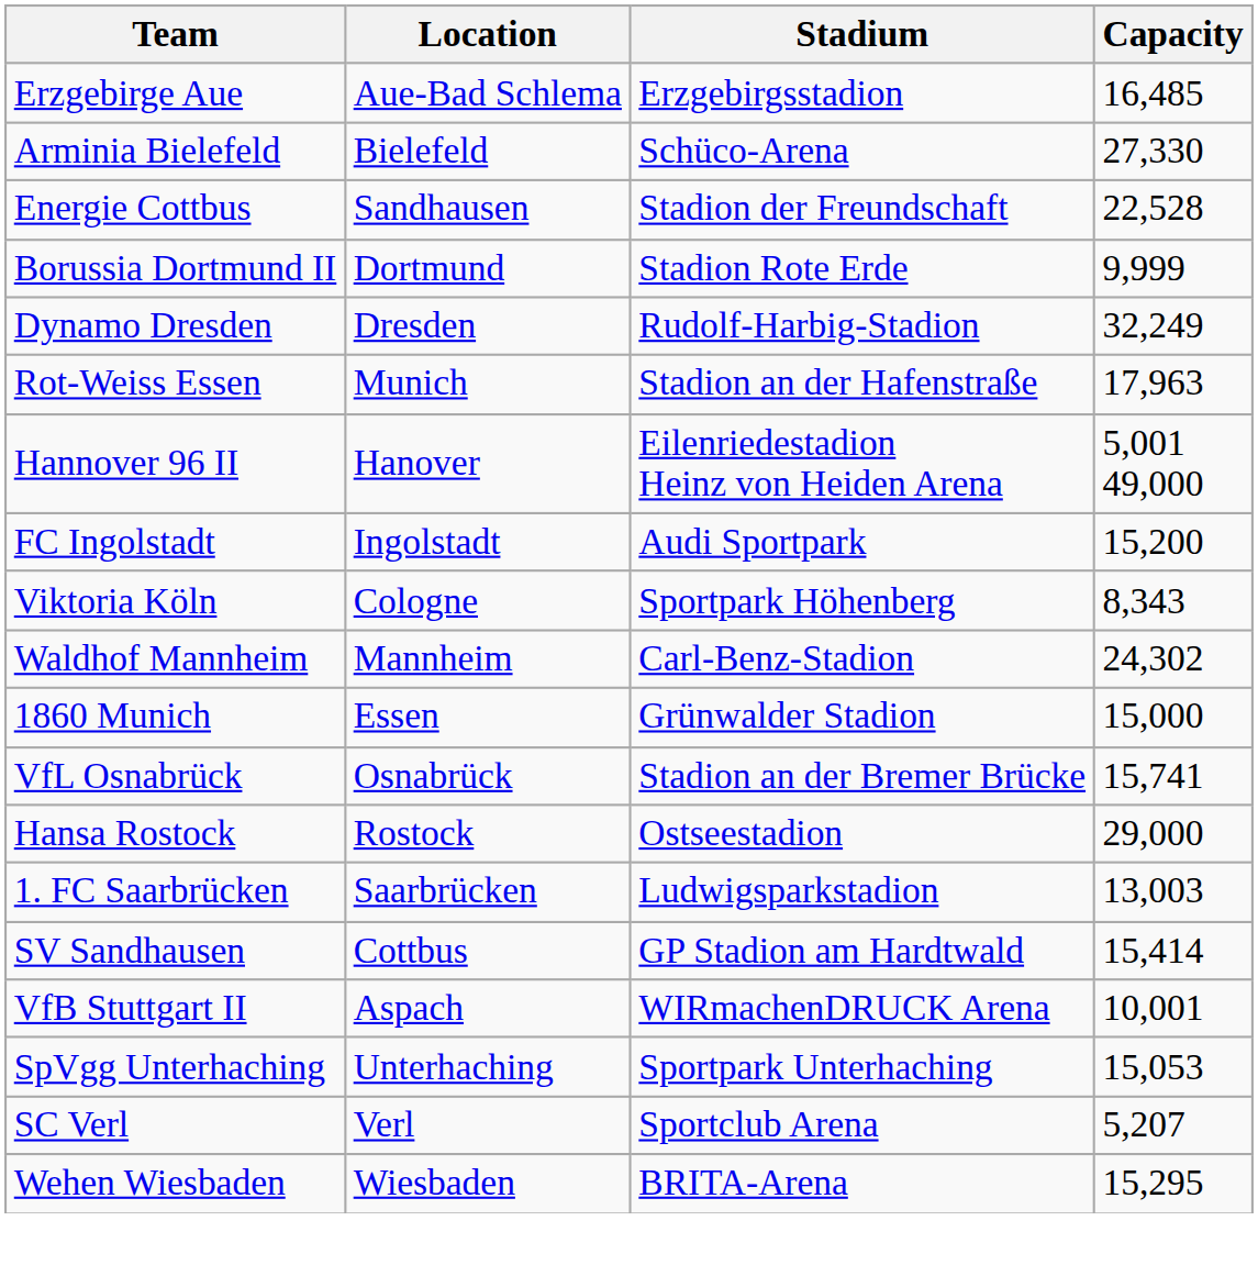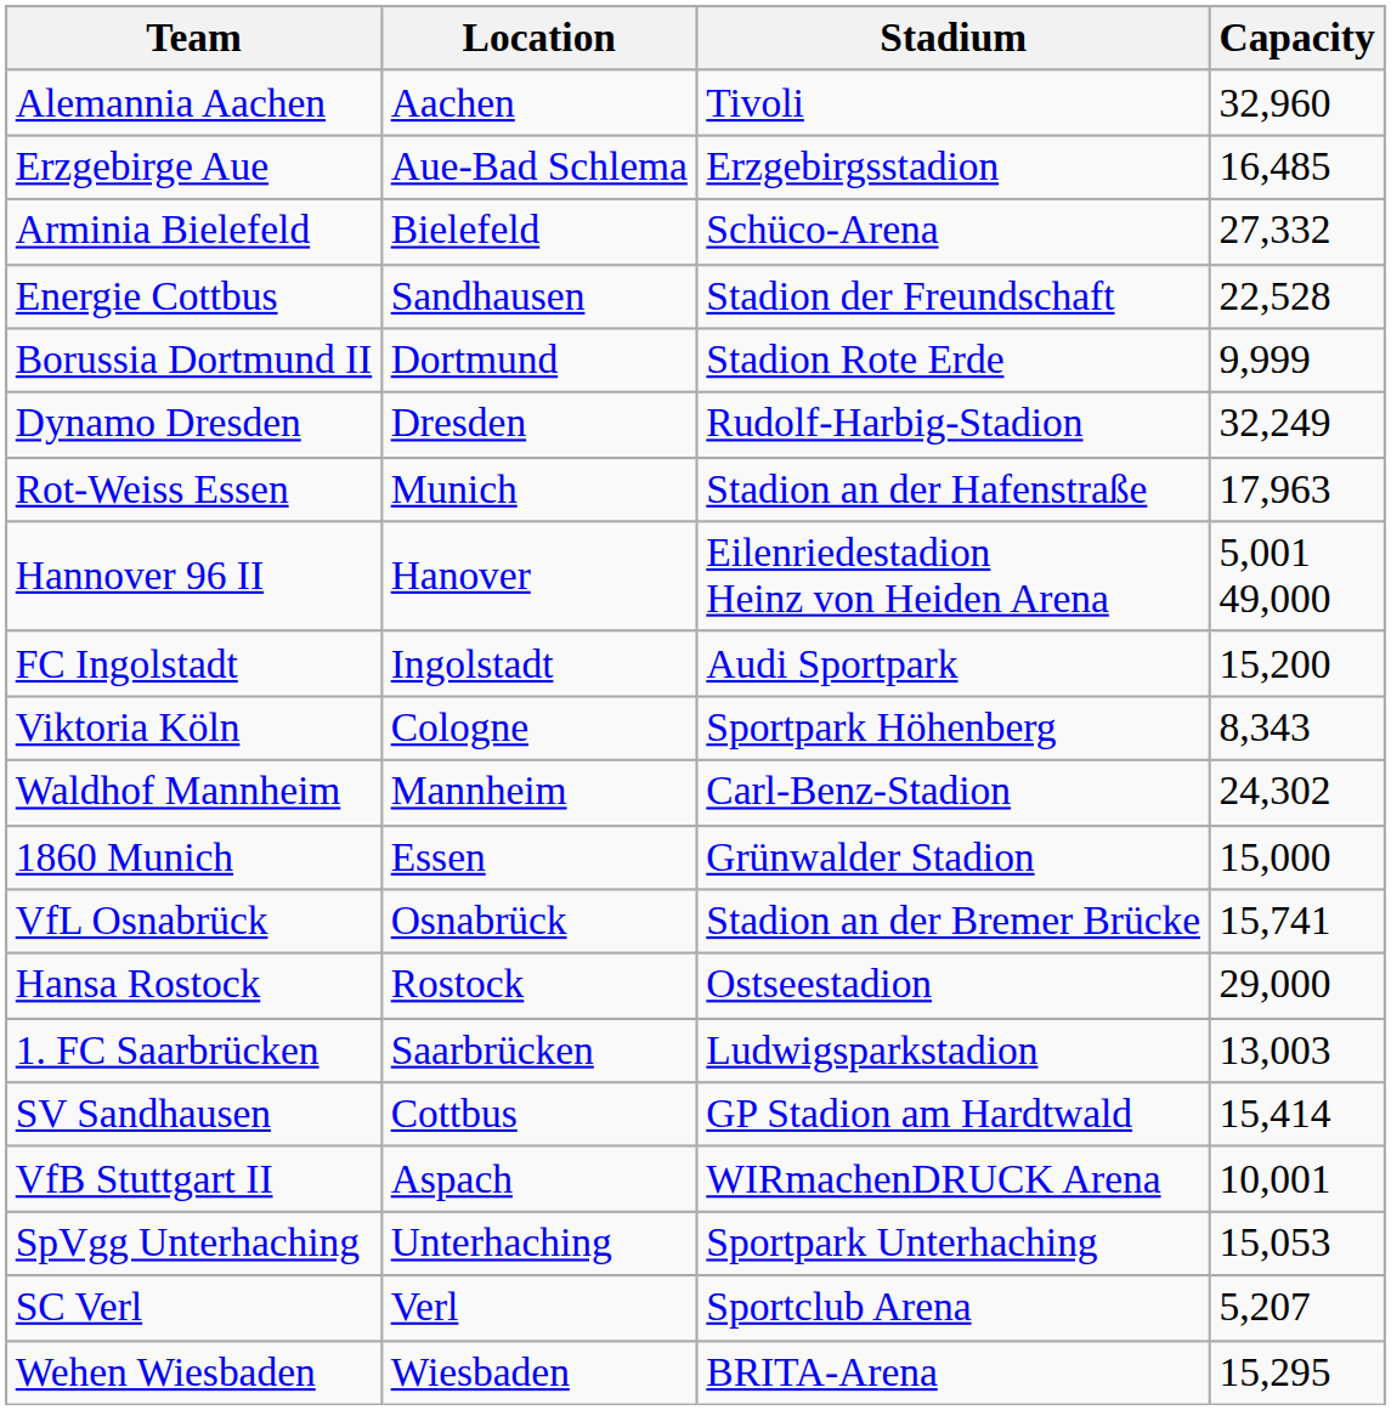 <table class="wikitable sortable" style="text-align:left;">
 <tr>
 <th>Team</th>
 <th>Location</th>
 <th>Stadium</th>
 <th>Capacity</th>
+</tr>
+<tr>
+<td data-sort-value="Aachen"><a href='#'>Alemannia Aachen</a></td>
+<td><a href='#'>Aachen</a></td>
+<td><a href='#'>Tivoli</a></td>
+<td>32,960</td>
 </tr>
 <tr>
 <td data-sort-value="Aue"><a href='#'>Erzgebirge Aue</a></td>
 <td><a href='#'>Aue-Bad Schlema</a></td>
 <td><a href='#'>Erzgebirgsstadion</a></td>
 <td>16,485</td>
 </tr>
 <tr>
 <td data-sort-value="Bielefeld"><a href='#'>Arminia Bielefeld</a></td>
 <td><a href='#'>Bielefeld</a></td>
 <td><a href='#'>Schüco-Arena</a></td>
-<td>27,330</td>
+<td>27,332</td>
 </tr>
 <tr>
 <td data-sort-value="Cottbus"><a href='#'>Energie Cottbus</a></td>
 <td><a href='#'>Sandhausen</a></td>
 <td><a href='#'>Stadion der Freundschaft</a></td>
 <td>22,528</td>
 </tr>
 <tr>
 <td data-sort-value="Dortmund"><a href='#'>Borussia Dortmund II</a></td>
 <td><a href='#'>Dortmund</a></td>
 <td><a href='#'>Stadion Rote Erde</a></td>
 <td>9,999</td>
 </tr>
 <tr>
 <td data-sort-value="Dresden"><a href='#'>Dynamo Dresden</a></td>
 <td><a href='#'>Dresden</a></td>
 <td><a href='#'>Rudolf-Harbig-Stadion</a></td>
 <td>32,249</td>
 </tr>
 <tr>
 <td data-sort-value="Essen"><a href='#'>Rot-Weiss Essen</a></td>
 <td><a href='#'>Munich</a></td>
 <td><a href='#'>Stadion an der Hafenstraße</a></td>
 <td>17,963</td>
 </tr>
 <tr>
 <td data-sort-value="Hannover"><a href='#'>Hannover 96 II</a></td>
 <td><a href='#'>Hanover</a></td>
 <td><a href='#'>Eilenriedestadion</a><br><a href='#'>Heinz von Heiden Arena</a></td>
 <td>5,001<br>49,000</td>
 </tr>
 <tr>
 <td data-sort-value="Ingolstadt"><a href='#'>FC Ingolstadt</a></td>
 <td><a href='#'>Ingolstadt</a></td>
 <td><a href='#'>Audi Sportpark</a></td>
 <td>15,200</td>
 </tr>
 <tr>
 <td data-sort-value="Koln"><a href='#'>Viktoria Köln</a></td>
 <td><a href='#'>Cologne</a></td>
 <td><a href='#'>Sportpark Höhenberg</a></td>
 <td>8,343</td>
 </tr>
 <tr>
 <td data-sort-value="Mannheim"><a href='#'>Waldhof Mannheim</a></td>
 <td><a href='#'>Mannheim</a></td>
 <td><a href='#'>Carl-Benz-Stadion</a></td>
 <td>24,302</td>
 </tr>
 <tr>
 <td data-sort-value="Munich, 1860"><a href='#'>1860 Munich</a></td>
 <td><a href='#'>Essen</a></td>
 <td><a href='#'>Grünwalder Stadion</a></td>
 <td>15,000</td>
 </tr>
 <tr>
 <td data-sort-value="Osnabruck"><a href='#'>VfL Osnabrück</a></td>
 <td><a href='#'>Osnabrück</a></td>
 <td><a href='#'>Stadion an der Bremer Brücke</a></td>
 <td>15,741</td>
 </tr>
 <tr>
 <td data-sort-value="Rostock"><a href='#'>Hansa Rostock</a></td>
 <td><a href='#'>Rostock</a></td>
 <td><a href='#'>Ostseestadion</a></td>
 <td>29,000</td>
 </tr>
 <tr>
 <td data-sort-value="Saarbrucken"><a href='#'>1. FC Saarbrücken</a></td>
 <td><a href='#'>Saarbrücken</a></td>
 <td><a href='#'>Ludwigsparkstadion</a></td>
 <td>13,003</td>
 </tr>
 <tr>
 <td data-sort-value="Sandhausen"><a href='#'>SV Sandhausen</a></td>
 <td><a href='#'>Cottbus</a></td>
 <td><a href='#'>GP Stadion am Hardtwald</a></td>
 <td>15,414</td>
 </tr>
 <tr>
 <td data-sort-value="Stuttgart"><a href='#'>VfB Stuttgart II</a></td>
 <td><a href='#'>Aspach</a></td>
 <td><a href='#'>WIRmachenDRUCK Arena</a></td>
 <td>10,001</td>
 </tr>
 <tr>
 <td data-sort-value="Unterhaching"><a href='#'>SpVgg Unterhaching</a></td>
 <td><a href='#'>Unterhaching</a></td>
 <td><a href='#'>Sportpark Unterhaching</a></td>
 <td>15,053</td>
 </tr>
 <tr>
 <td data-sort-value="Verl"><a href='#'>SC Verl</a></td>
 <td><a href='#'>Verl</a></td>
 <td><a href='#'>Sportclub Arena</a></td>
 <td>5,207</td>
 </tr>
 <tr>
 <td data-sort-value="Wiesbaden"><a href='#'>Wehen Wiesbaden</a></td>
 <td><a href='#'>Wiesbaden</a></td>
 <td><a href='#'>BRITA-Arena</a></td>
 <td>15,295</td>
 </tr>
 </table>
